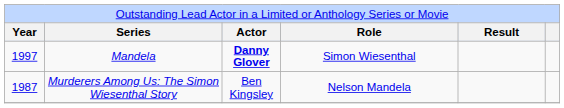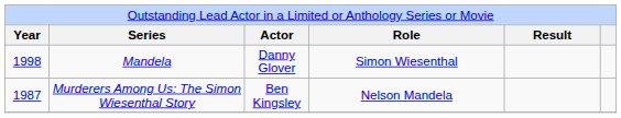 <table class="wikitable plainrowheaders" style="text-align: center; font-size: 90%" width=55%>
 <tr ---- bgcolor="#bfd7ff">
 <td colspan=6 align=center><a href='#'>Outstanding Lead Actor in a Limited or Anthology Series or Movie</a></td>
 </tr>
 <tr ---- bgcolor="#bfd7ff">
 <th scope="col" style="width:1%;">Year</th>
 <th scope="col" style="width:12%;">Series</th>
 <th scope="col" style="width:1%;">Actor</th>
 <th scope="col" style="width:12%;">Role</th>
 <th scope="col" style="width:5%;">Result</th>
 <th scope="col" style="width:1%;"></th>
 </tr>
 <tr>
-<td><a href='#'>1997</a></td>
+<td><a href='#'>1998</a></td>
 <td><em><a href='#'>Mandela</a></em></td>
-<td><strong><a href='#'>Danny Glover</a></strong></td>
+<td><a href='#'>Danny Glover</a></td>
 <td><a href='#'>Simon Wiesenthal</a></td>
 <td></td>
 <td></td>
 </tr>
 <tr>
 <td><a href='#'>1987</a></td>
 <td><em><a href='#'>Murderers Among Us: The Simon Wiesenthal Story</a></em></td>
 <td><a href='#'>Ben Kingsley</a></td>
 <td><a href='#'>Nelson Mandela</a></td>
 <td></td>
 <td></td>
 </tr>
 <tr>
 </tr>
 </table>
